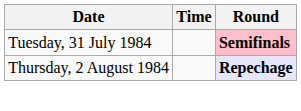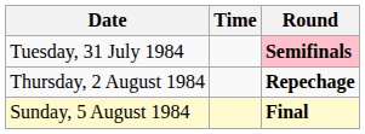 <table class="wikitable">
 <tr>
 <th>Date</th>
 <th>Time</th>
 <th>Round</th>
 </tr>
 <tr>
 <td>Tuesday, 31 July 1984</td>
 <td></td>
 <td style="background: pink;"><strong>Semifinals</strong></td>
 </tr>
 <tr>
 <td>Thursday, 2 August 1984</td>
 <td></td>
-<td style="background: lavender;"><strong>Repechage</strong></td>
+<td><strong>Repechage</strong></td>
+</tr>
+<tr style=background:lemonchiffon>
+<td>Sunday, 5 August 1984</td>
+<td></td>
+<td><strong>Final</strong></td>
 </tr>
 </table>
